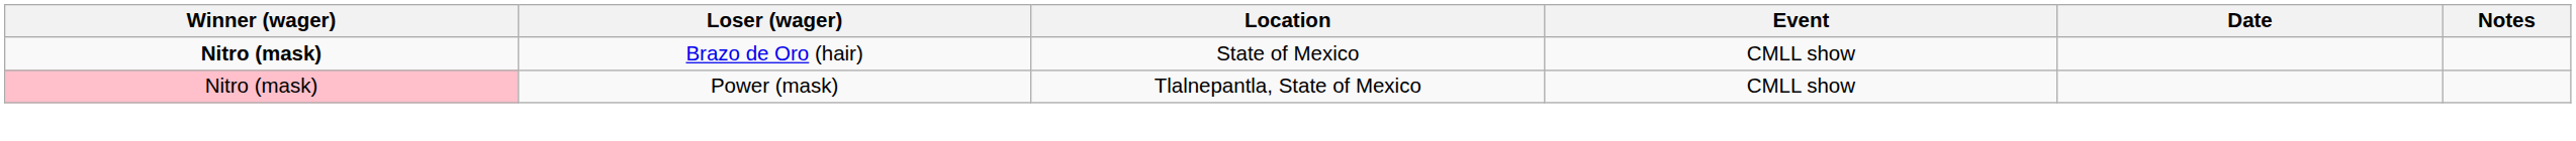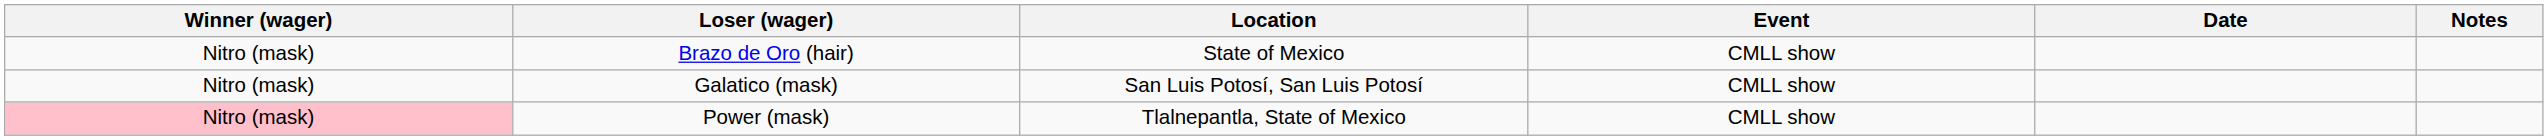 <table class="wikitable sortable" width=100%  style="text-align: center">
 <tr>
 <th width=20% scope="col">Winner (wager)</th>
 <th width=20% scope="col">Loser (wager)</th>
 <th width=20% scope="col">Location</th>
 <th width=20% scope="col">Event</th>
 <th width=15% scope="col">Date</th>
 <th class="unsortable" width=5% scope="col">Notes</th>
 </tr>
 <tr>
-<td><strong>Nitro (mask)</strong></td>
+<td>Nitro (mask)</td>
 <td><a href='#'>Brazo de Oro</a> (hair)</td>
 <td>State of Mexico</td>
+<td>CMLL show</td>
+<td></td>
+<td></td>
+</tr>
+<tr>
+<td>Nitro (mask)</td>
+<td>Galatico (mask)</td>
+<td>San Luis Potosí, San Luis Potosí</td>
 <td>CMLL show</td>
 <td></td>
 <td></td>
 </tr>
 <tr>
 <td style="background: pink;">Nitro (mask)</td>
 <td>Power (mask)</td>
 <td>Tlalnepantla, State of Mexico</td>
 <td>CMLL show</td>
 <td></td>
 <td></td>
 </tr>
 </table>
